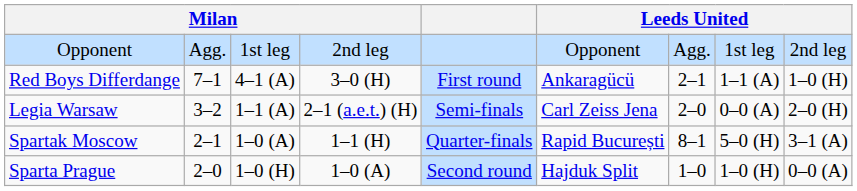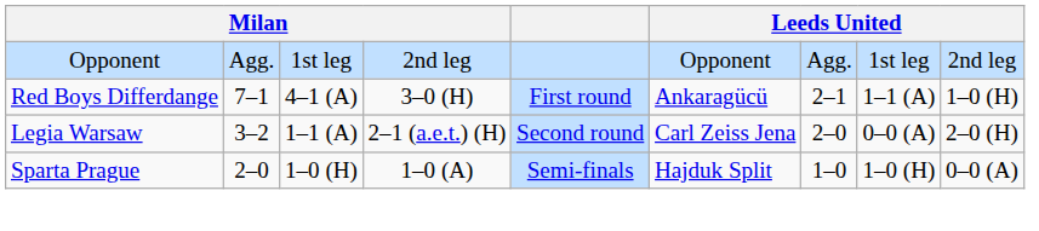 <table class="wikitable" style="text-align:center">
 <tr>
 <th colspan=4> <a href='#'>Milan</a></th>
 <th></th>
 <th colspan=4> <a href='#'>Leeds United</a></th>
 </tr>
 <tr style="background:#c1e0ff">
 <td>Opponent</td>
 <td>Agg.</td>
 <td>1st leg</td>
 <td>2nd leg</td>
 <td></td>
 <td>Opponent</td>
 <td>Agg.</td>
 <td>1st leg</td>
 <td>2nd leg</td>
 </tr>
 <tr>
 <td align=left> <a href='#'>Red Boys Differdange</a></td>
 <td>7–1</td>
 <td>4–1 (A)</td>
 <td>3–0 (H)</td>
 <td style="background:#c1e0ff;"><a href='#'>First round</a></td>
 <td align=left> <a href='#'>Ankaragücü</a></td>
 <td>2–1</td>
 <td>1–1 (A)</td>
 <td>1–0 (H)</td>
 </tr>
 <tr>
 <td align=left> <a href='#'>Legia Warsaw</a></td>
 <td>3–2</td>
 <td>1–1 (A)</td>
 <td>2–1 (<a href='#'>a.e.t.</a>) (H)</td>
-<td style="background:#c1e0ff;"><a href='#'>Semi-finals</a></td>
+<td style="background:#c1e0ff;"><a href='#'>Second round</a></td>
 <td align=left> <a href='#'>Carl Zeiss Jena</a></td>
 <td>2–0</td>
 <td>0–0 (A)</td>
 <td>2–0 (H)</td>
 </tr>
 <tr>
-<td align=left> <a href='#'>Spartak Moscow</a></td>
-<td>2–1</td>
-<td>1–0 (A)</td>
-<td>1–1 (H)</td>
-<td style="background:#c1e0ff;"><a href='#'>Quarter-finals</a></td>
-<td align=left> <a href='#'>Rapid București</a></td>
-<td>8–1</td>
-<td>5–0 (H)</td>
-<td>3–1 (A)</td>
-</tr>
-<tr>
 <td align=left> <a href='#'>Sparta Prague</a></td>
 <td>2–0</td>
 <td>1–0 (H)</td>
 <td>1–0 (A)</td>
-<td style="background:#c1e0ff;"><a href='#'>Second round</a></td>
+<td style="background:#c1e0ff;"><a href='#'>Semi-finals</a></td>
 <td align=left> <a href='#'>Hajduk Split</a></td>
 <td>1–0</td>
 <td>1–0 (H)</td>
 <td>0–0 (A)</td>
 </tr>
 </table>
